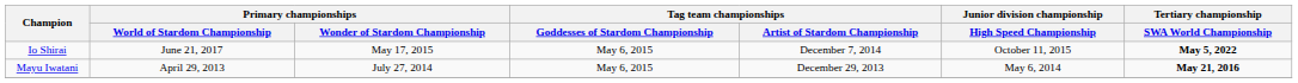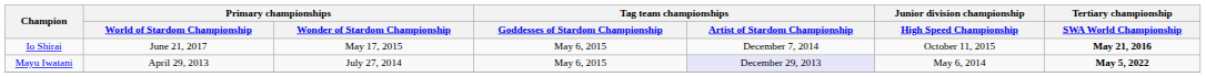 <table class="wikitable" style="font-size:85%; text-align:center; width:100%;">
 <tr>
 <th rowspan=2>Champion</th>
 <th colspan=2>Primary championships</th>
 <th colspan=2>Tag team championships</th>
 <th>Junior division championship</th>
 <th>Tertiary championship</th>
 </tr>
 <tr>
 <th><a href='#'>World of Stardom Championship</a></th>
 <th><a href='#'>Wonder of Stardom Championship</a></th>
 <th><a href='#'>Goddesses of Stardom Championship</a></th>
 <th><a href='#'>Artist of Stardom Championship</a></th>
 <th><a href='#'>High Speed Championship</a></th>
 <th><a href='#'>SWA World Championship</a></th>
 </tr>
 <tr>
 <td><a href='#'>Io Shirai</a></td>
 <td>June 21, 2017</td>
 <td>May 17, 2015</td>
 <td>May 6, 2015<br></td>
 <td>December 7, 2014<br></td>
 <td>October 11, 2015</td>
-<td><strong>May 5, 2022</strong></td>
+<td><strong>May 21, 2016</strong></td>
 </tr>
 <tr>
 <td><a href='#'>Mayu Iwatani</a></td>
 <td>April 29, 2013</td>
 <td>July 27, 2014</td>
 <td>May 6, 2015<br></td>
-<td>December 29, 2013<br></td>
+<td style="background: lavender;">December 29, 2013<br></td>
 <td>May 6, 2014</td>
-<td><strong>May 21, 2016</strong></td>
+<td><strong>May 5, 2022</strong></td>
 </tr>
 <tr>
 </tr>
 </table>
